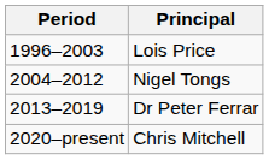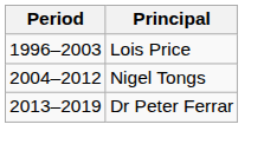 <table class="wikitable">
 <tr>
 <th>Period</th>
 <th>Principal</th>
 </tr>
 <tr>
 <td>1996–2003</td>
 <td>Lois Price</td>
 </tr>
 <tr>
 <td>2004–2012</td>
 <td>Nigel Tongs</td>
 </tr>
 <tr>
 <td>2013–2019</td>
 <td>Dr Peter Ferrar</td>
 </tr>
-<tr>
-<td>2020–present</td>
-<td>Chris Mitchell</td>
-</tr>
 </table>
